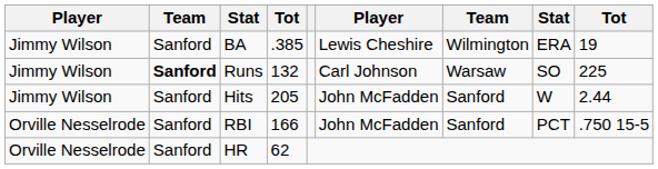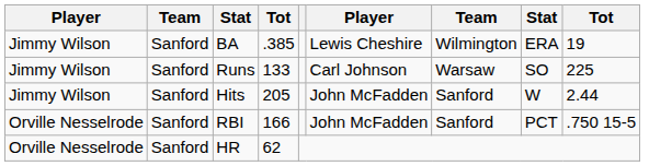 <table class="wikitable">
 <tr>
 <th>Player</th>
 <th>Team</th>
 <th>Stat</th>
 <th>Tot</th>
 <th></th>
 <th>Player</th>
 <th>Team</th>
 <th>Stat</th>
 <th>Tot</th>
 </tr>
 <tr>
 <td>Jimmy Wilson</td>
 <td>Sanford</td>
 <td>BA</td>
 <td>.385</td>
 <td></td>
 <td>Lewis Cheshire</td>
 <td>Wilmington</td>
 <td>ERA</td>
 <td>19</td>
 </tr>
 <tr>
 <td>Jimmy Wilson</td>
-<td><strong>Sanford</strong></td>
+<td>Sanford</td>
 <td>Runs</td>
-<td>132</td>
+<td>133</td>
 <td></td>
 <td>Carl Johnson</td>
 <td>Warsaw</td>
 <td>SO</td>
 <td>225</td>
 </tr>
 <tr>
 <td>Jimmy Wilson</td>
 <td>Sanford</td>
 <td>Hits</td>
 <td>205</td>
 <td></td>
 <td>John McFadden</td>
 <td>Sanford</td>
 <td>W</td>
 <td>2.44</td>
 </tr>
 <tr>
 <td>Orville Nesselrode</td>
 <td>Sanford</td>
 <td>RBI</td>
 <td>166</td>
 <td></td>
 <td>John McFadden</td>
 <td>Sanford</td>
 <td>PCT</td>
 <td>.750 15-5</td>
 </tr>
 <tr>
 <td>Orville Nesselrode</td>
 <td>Sanford</td>
 <td>HR</td>
 <td>62</td>
 </tr>
 </table>
